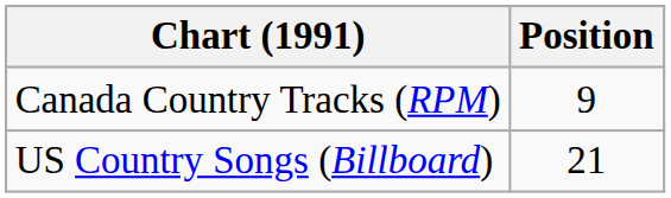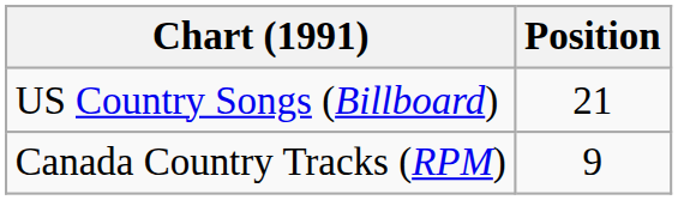 <table class="wikitable">
 <tr>
 <th scope="col">Chart (1991)</th>
 <th scope="col">Position</th>
 </tr>
 <tr>
+<td>US <a href='#'>Country Songs</a> (<em><a href='#'>Billboard</a></em>)</td>
+<td align="center">21</td>
+</tr>
+<tr>
 <td>Canada Country Tracks (<em><a href='#'>RPM</a></em>)</td>
 <td align="center">9</td>
 </tr>
-<tr>
-<td>US <a href='#'>Country Songs</a> (<em><a href='#'>Billboard</a></em>)</td>
-<td align="center">21</td>
-</tr>
 </table>
